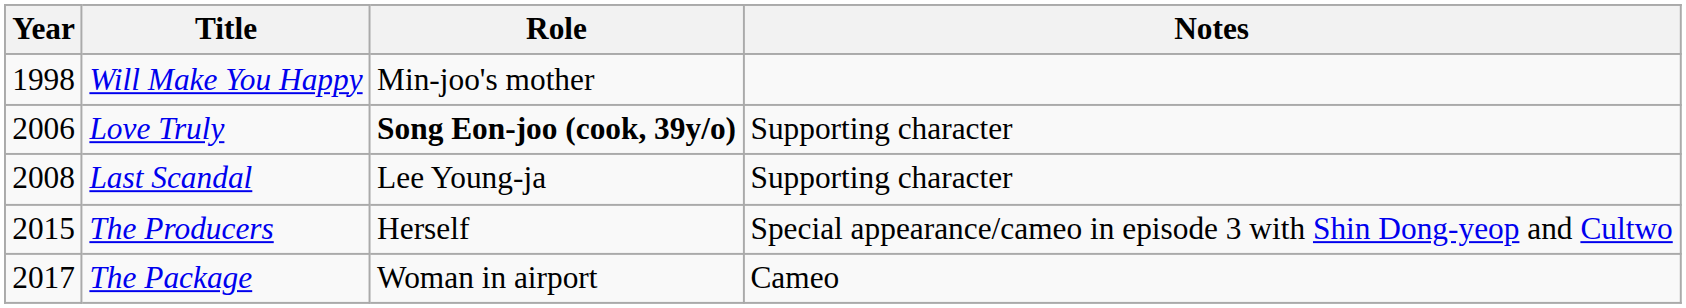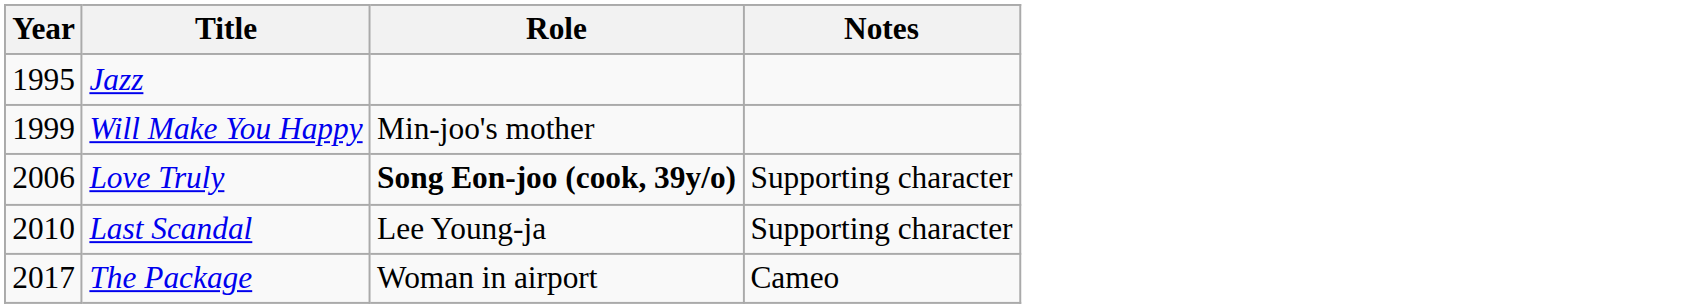 <table class="wikitable">
 <tr>
 <th>Year</th>
 <th>Title</th>
 <th>Role</th>
 <th>Notes</th>
 </tr>
 <tr>
-<td>1998</td>
+<td>1995</td>
+<td><a href='#'><em>Jazz</em></a></td>
+<td></td>
+<td></td>
+</tr>
+<tr>
+<td>1999</td>
 <td><a href='#'><em>Will Make You Happy</em></a></td>
 <td>Min-joo's mother</td>
 <td></td>
 </tr>
 <tr>
 <td>2006</td>
 <td><em><a href='#'>Love Truly</a></em></td>
 <td><strong>Song Eon-joo (cook, 39y/o)</strong></td>
 <td>Supporting character</td>
 </tr>
 <tr>
-<td>2008</td>
+<td>2010</td>
 <td><em><a href='#'>Last Scandal</a></em></td>
 <td>Lee Young-ja</td>
 <td>Supporting character</td>
-</tr>
-<tr>
-<td>2015</td>
-<td><em><a href='#'>The Producers</a></em></td>
-<td>Herself</td>
-<td>Special appearance/cameo in episode 3 with <a href='#'>Shin Dong-yeop</a> and <a href='#'>Cultwo</a></td>
 </tr>
 <tr>
 <td>2017</td>
 <td><em><a href='#'>The Package</a></em></td>
 <td>Woman in airport</td>
 <td>Cameo</td>
 </tr>
 </table>
